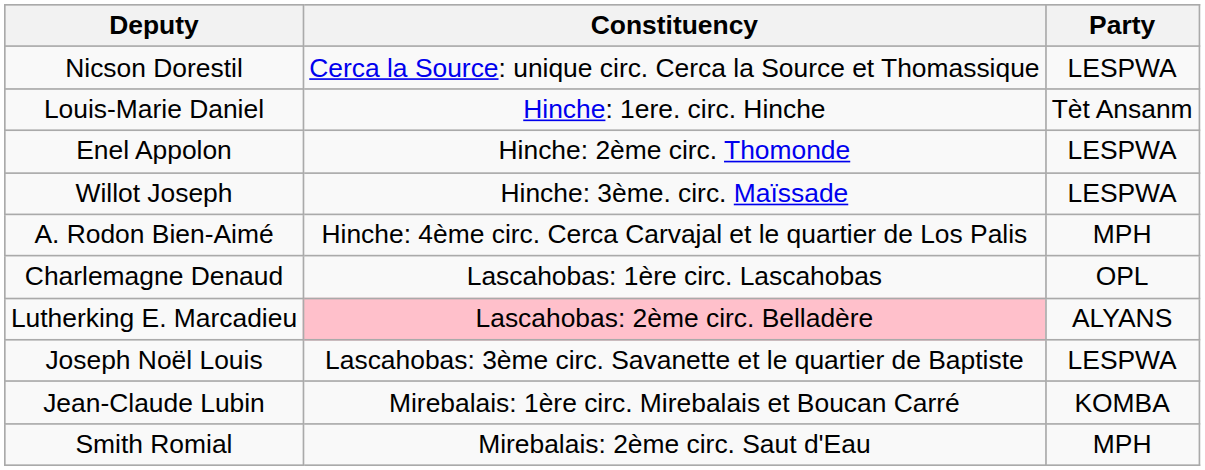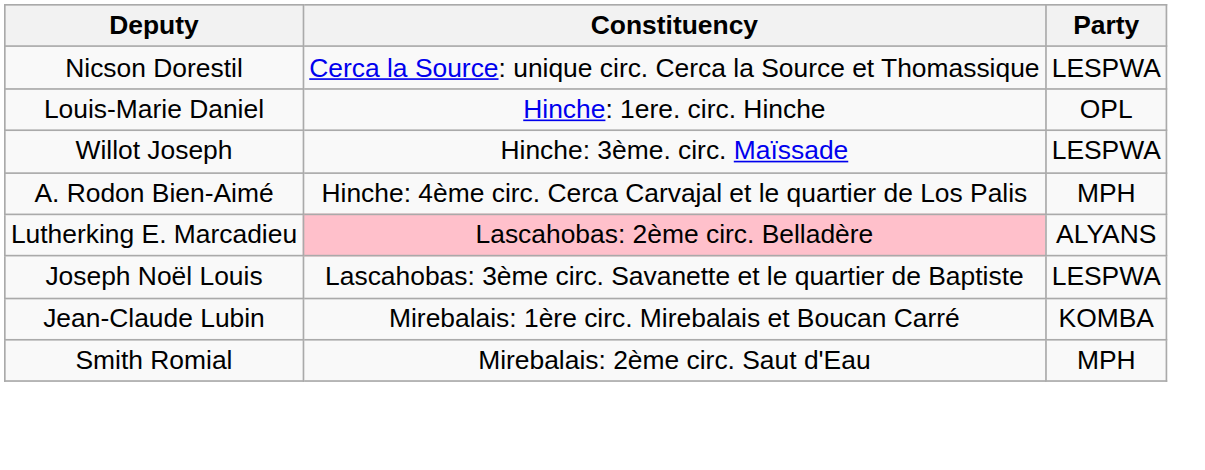 <table class="wikitable" style="text-align:center;">
 <tr>
 <th>Deputy</th>
 <th>Constituency</th>
 <th>Party</th>
 </tr>
 <tr>
 <td>Nicson Dorestil</td>
 <td><a href='#'>Cerca la Source</a>: unique circ. Cerca la Source et Thomassique</td>
 <td>LESPWA</td>
 </tr>
 <tr>
 <td>Louis-Marie Daniel</td>
 <td><a href='#'>Hinche</a>: 1ere. circ. Hinche</td>
-<td>Tèt Ansanm</td>
-</tr>
-<tr>
-<td>Enel Appolon</td>
-<td>Hinche: 2ème circ. <a href='#'>Thomonde</a></td>
-<td>LESPWA</td>
+<td>OPL</td>
 </tr>
 <tr>
 <td>Willot Joseph</td>
 <td>Hinche: 3ème. circ. <a href='#'>Maïssade</a></td>
 <td>LESPWA</td>
 </tr>
 <tr>
 <td>A. Rodon Bien-Aimé</td>
 <td>Hinche: 4ème circ. Cerca Carvajal et le quartier de Los Palis</td>
 <td>MPH</td>
-</tr>
-<tr>
-<td>Charlemagne Denaud</td>
-<td>Lascahobas: 1ère circ. Lascahobas</td>
-<td>OPL</td>
 </tr>
 <tr>
 <td>Lutherking E. Marcadieu</td>
 <td style="background: pink;">Lascahobas: 2ème circ. Belladère</td>
 <td>ALYANS</td>
 </tr>
 <tr>
 <td>Joseph Noël Louis</td>
 <td>Lascahobas: 3ème circ. Savanette et le quartier de Baptiste</td>
 <td>LESPWA</td>
 </tr>
 <tr>
 <td>Jean-Claude Lubin</td>
 <td>Mirebalais: 1ère circ. Mirebalais et  Boucan Carré</td>
 <td>KOMBA</td>
 </tr>
 <tr>
 <td>Smith Romial</td>
 <td>Mirebalais: 2ème circ. Saut d'Eau</td>
 <td>MPH</td>
 </tr>
 </table>
